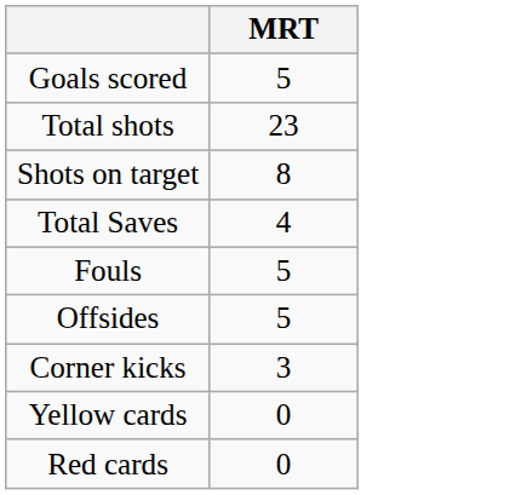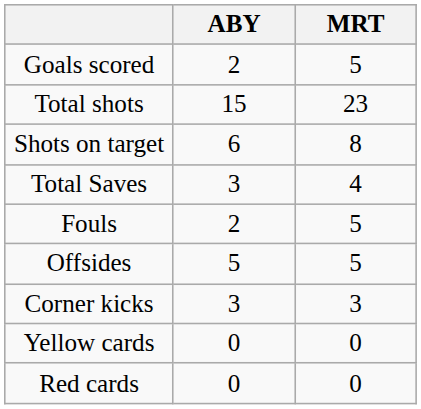 <table class="wikitable" style="text-align: center">
 <tr>
 <th width=100></th>
+<th width=70>ABY</th>
 <th width=70>MRT</th>
 </tr>
 <tr>
 <td>Goals scored</td>
+<td>2</td>
 <td>5</td>
 </tr>
 <tr>
 <td>Total shots</td>
+<td>15</td>
 <td>23</td>
 </tr>
 <tr>
 <td>Shots on target</td>
+<td>6</td>
 <td>8</td>
 </tr>
 <tr>
 <td>Total Saves</td>
+<td>3</td>
 <td>4</td>
 </tr>
 <tr>
 <td>Fouls</td>
+<td>2</td>
 <td>5</td>
 </tr>
 <tr>
 <td>Offsides</td>
 <td>5</td>
+<td>5</td>
 </tr>
 <tr>
 <td>Corner kicks</td>
+<td>3</td>
 <td>3</td>
 </tr>
 <tr>
 <td>Yellow cards</td>
 <td>0</td>
+<td>0</td>
 </tr>
 <tr>
 <td>Red cards</td>
 <td>0</td>
+<td>0</td>
 </tr>
 </table>
